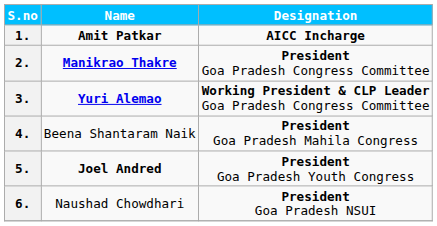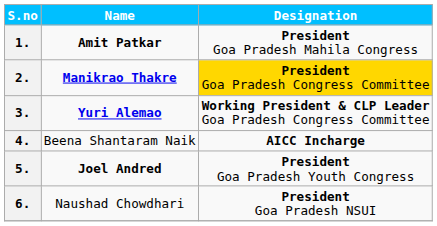 <table class="wikitable sortable" style="text-align:center;">
 <tr>
 <th Style="background-color:#00BFFF; color:white">S.no</th>
 <th Style="background-color:#00BFFF; color:white">Name</th>
 <th Style="background-color:#00BFFF; color:white">Designation</th>
 </tr>
 <tr>
 <th>1.</th>
 <td><strong>Amit Patkar</strong></td>
-<td><strong>AICC Incharge</strong></td>
+<td><strong>President</strong><br>Goa Pradesh Mahila Congress</td>
 </tr>
 <tr>
 <th>2.</th>
 <td><strong><a href='#'>Manikrao Thakre</a></strong></td>
-<td><strong>President</strong><br>Goa Pradesh Congress Committee</td>
+<td style="background: gold;"><strong>President</strong><br>Goa Pradesh Congress Committee</td>
 </tr>
 <tr>
 <th>3.</th>
 <td><strong><a href='#'>Yuri Alemao</a></strong></td>
 <td><strong>Working President & CLP Leader</strong><br>Goa Pradesh Congress Committee</td>
 </tr>
 <tr>
 <th>4.</th>
 <td>Beena Shantaram Naik</td>
-<td><strong>President</strong><br>Goa Pradesh Mahila Congress</td>
+<td><strong>AICC Incharge</strong></td>
 </tr>
 <tr>
 <th>5.</th>
 <td><strong>Joel Andred</strong></td>
 <td><strong>President</strong><br>Goa Pradesh Youth Congress</td>
 </tr>
 <tr>
 <th>6.</th>
 <td>Naushad Chowdhari</td>
 <td><strong>President</strong><br>Goa Pradesh NSUI</td>
 </tr>
 <tr>
 </tr>
 </table>
